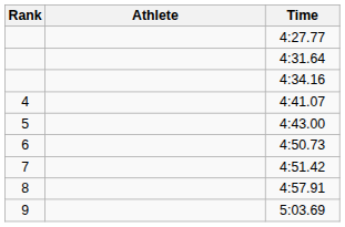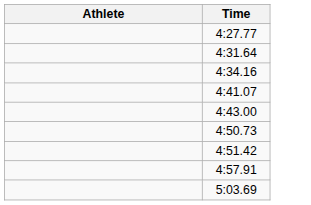 <table class=wikitable style="text-align:center">
 <tr>
-<th width=40>Rank</th>
 <th width=250>Athlete</th>
 <th width=80>Time</th>
 </tr>
 <tr>
-<td></td>
 <td align=left></td>
 <td>4:27.77</td>
 </tr>
 <tr>
-<td></td>
 <td align=left></td>
 <td>4:31.64</td>
 </tr>
 <tr>
-<td></td>
 <td align=left></td>
 <td>4:34.16</td>
 </tr>
 <tr>
-<td>4</td>
 <td align=left></td>
 <td>4:41.07</td>
 </tr>
 <tr>
-<td>5</td>
 <td align=left></td>
 <td>4:43.00</td>
 </tr>
 <tr>
-<td>6</td>
 <td align=left></td>
 <td>4:50.73</td>
 </tr>
 <tr>
-<td>7</td>
 <td align=left></td>
 <td>4:51.42</td>
 </tr>
 <tr>
-<td>8</td>
 <td align=left></td>
 <td>4:57.91</td>
 </tr>
 <tr>
-<td>9</td>
 <td align=left></td>
 <td>5:03.69</td>
 </tr>
 </table>
